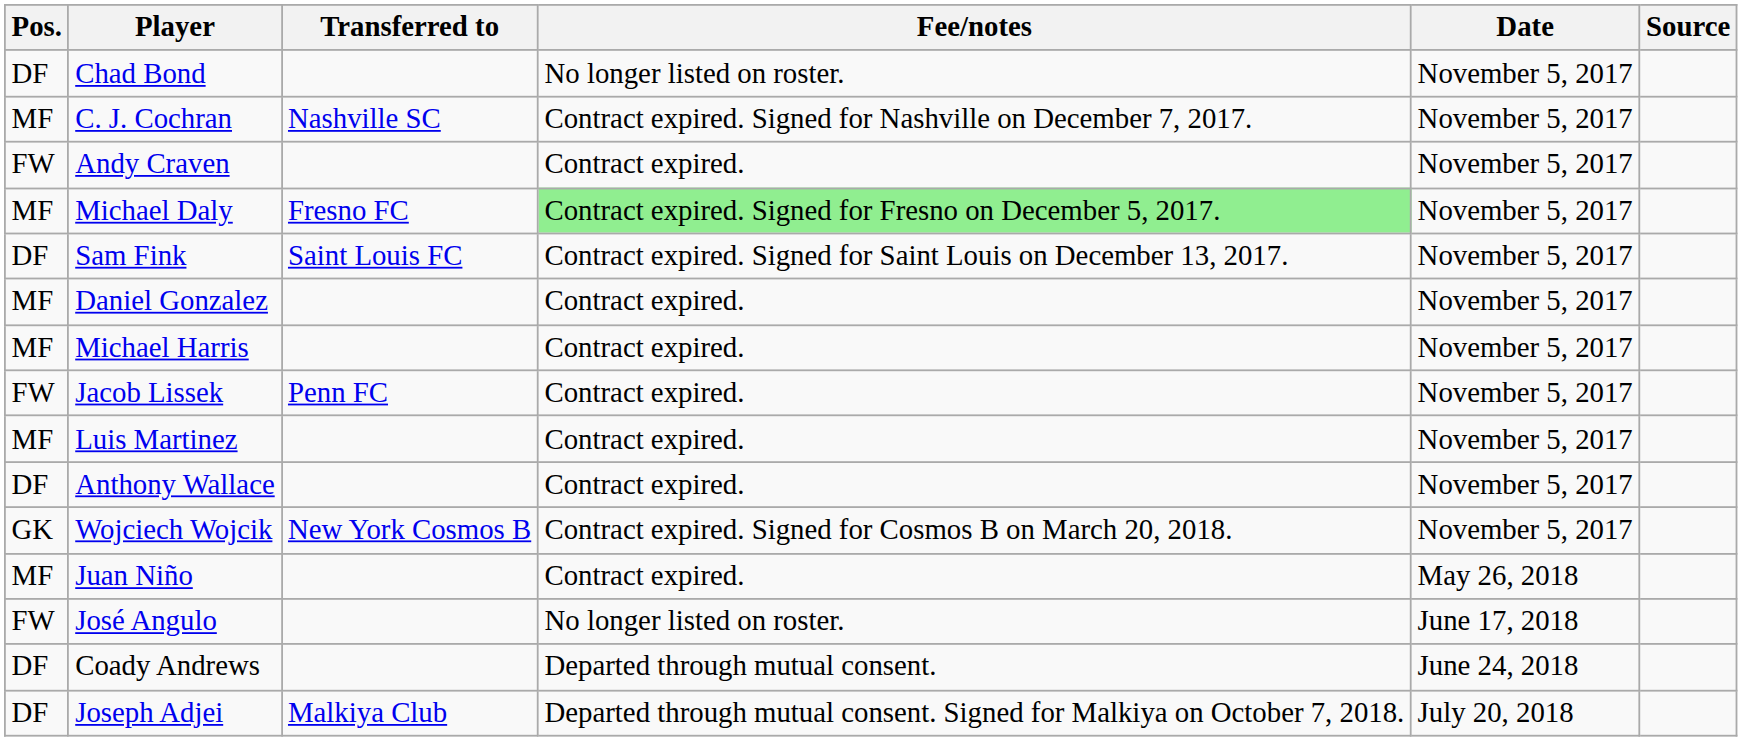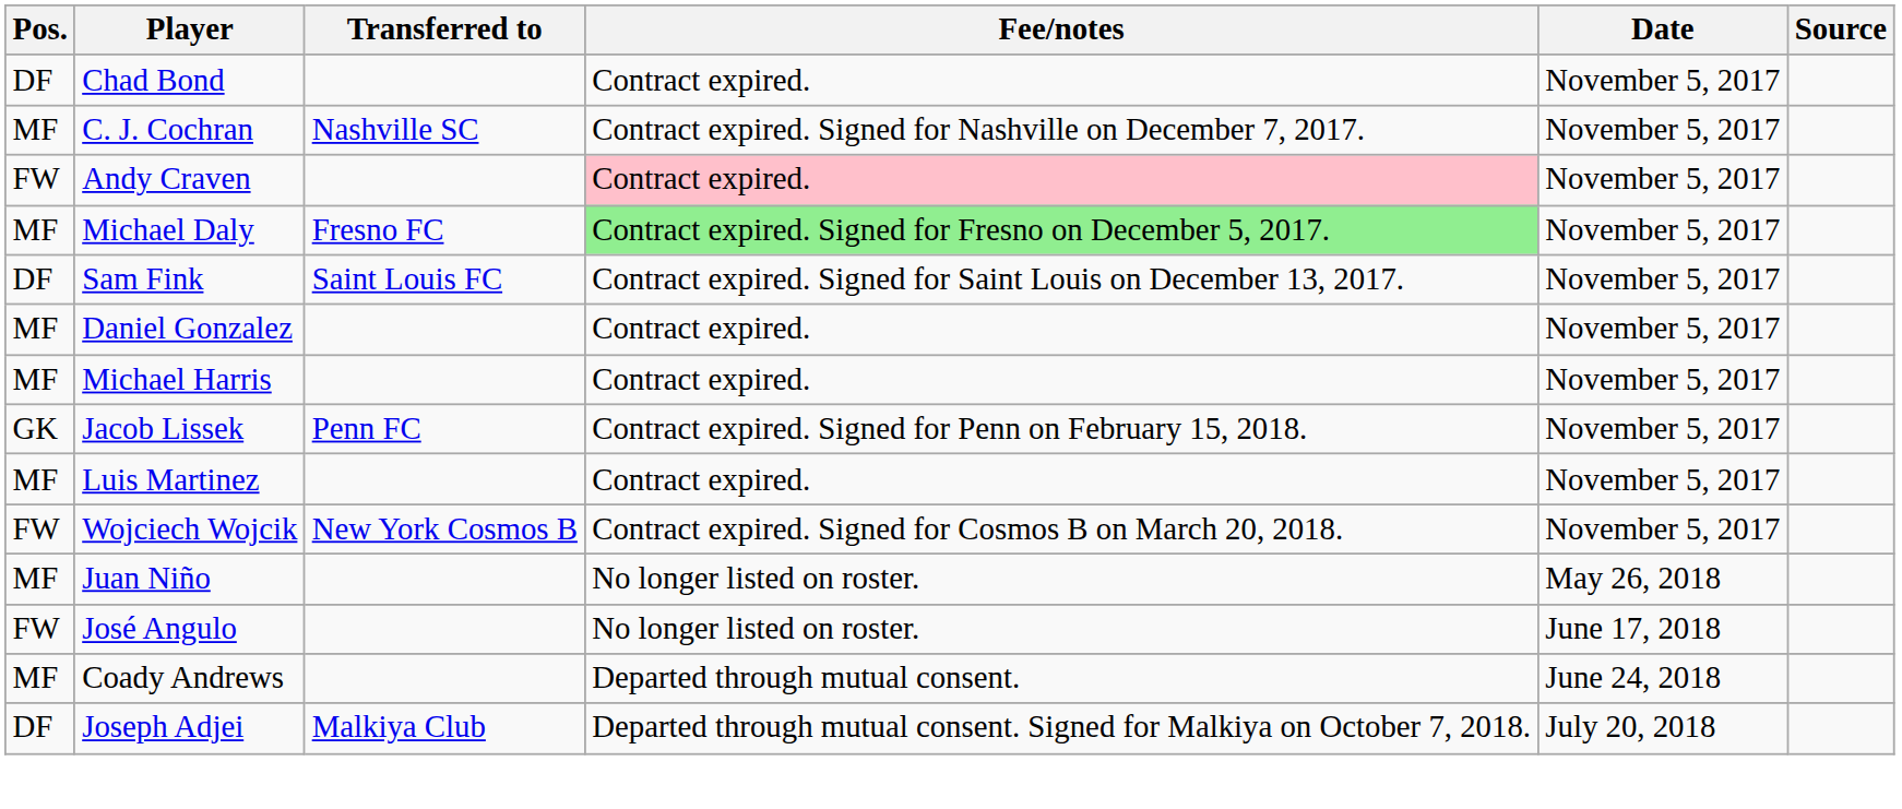 <table class="wikitable sortable" style="text-align: left">
 <tr>
 <th><strong>Pos.</strong></th>
 <th><strong>Player</strong></th>
 <th><strong>Transferred to</strong></th>
 <th><strong>Fee/notes</strong></th>
 <th><strong>Date</strong></th>
 <th><strong>Source</strong></th>
 </tr>
 <tr>
 <td>DF</td>
 <td> <a href='#'>Chad Bond</a></td>
 <td></td>
-<td>No longer listed on roster.</td>
+<td>Contract expired.</td>
 <td>November 5, 2017</td>
 <td align=center></td>
 </tr>
 <tr>
 <td>MF</td>
 <td> <a href='#'>C. J. Cochran</a></td>
 <td> <a href='#'>Nashville SC</a></td>
 <td>Contract expired. Signed for Nashville on December 7, 2017.</td>
 <td>November 5, 2017</td>
 <td align=center></td>
 </tr>
 <tr>
 <td>FW</td>
 <td> <a href='#'>Andy Craven</a></td>
 <td></td>
-<td>Contract expired.</td>
+<td style="background: pink;">Contract expired.</td>
 <td>November 5, 2017</td>
 <td align=center></td>
 </tr>
 <tr>
 <td>MF</td>
 <td> <a href='#'>Michael Daly</a></td>
 <td> <a href='#'>Fresno FC</a></td>
 <td style="background: lightgreen;">Contract expired. Signed for Fresno on December 5, 2017.</td>
 <td>November 5, 2017</td>
 <td align=center></td>
 </tr>
 <tr>
 <td>DF</td>
 <td> <a href='#'>Sam Fink</a></td>
 <td> <a href='#'>Saint Louis FC</a></td>
 <td>Contract expired. Signed for Saint Louis on December 13, 2017.</td>
 <td>November 5, 2017</td>
 <td align=center></td>
 </tr>
 <tr>
 <td>MF</td>
 <td> <a href='#'>Daniel Gonzalez</a></td>
 <td></td>
 <td>Contract expired.</td>
 <td>November 5, 2017</td>
 <td align=center></td>
 </tr>
 <tr>
 <td>MF</td>
 <td> <a href='#'>Michael Harris</a></td>
 <td></td>
 <td>Contract expired.</td>
 <td>November 5, 2017</td>
 <td align=center></td>
 </tr>
 <tr>
-<td>FW</td>
+<td>GK</td>
 <td> <a href='#'>Jacob Lissek</a></td>
 <td> <a href='#'>Penn FC</a></td>
-<td>Contract expired.</td>
+<td>Contract expired. Signed for Penn on February 15, 2018.</td>
 <td>November 5, 2017</td>
 <td align=center></td>
 </tr>
 <tr>
 <td>MF</td>
 <td> <a href='#'>Luis Martinez</a></td>
 <td></td>
 <td>Contract expired.</td>
 <td>November 5, 2017</td>
 <td align=center></td>
 </tr>
 <tr>
-<td>DF</td>
-<td> <a href='#'>Anthony Wallace</a></td>
-<td></td>
-<td>Contract expired.</td>
-<td>November 5, 2017</td>
-<td align=center></td>
-</tr>
-<tr>
-<td>GK</td>
+<td>FW</td>
 <td> <a href='#'>Wojciech Wojcik</a></td>
 <td> <a href='#'>New York Cosmos B</a></td>
 <td>Contract expired. Signed for Cosmos B on March 20, 2018.</td>
 <td>November 5, 2017</td>
 <td align=center></td>
 </tr>
 <tr>
 <td>MF</td>
 <td> <a href='#'>Juan Niño</a></td>
 <td></td>
-<td>Contract expired.</td>
+<td>No longer listed on roster.</td>
 <td>May 26, 2018</td>
 <td align=center></td>
 </tr>
 <tr>
 <td>FW</td>
 <td> <a href='#'>José Angulo</a></td>
 <td></td>
 <td>No longer listed on roster.</td>
 <td>June 17, 2018</td>
 <td align=center></td>
 </tr>
 <tr>
-<td>DF</td>
+<td>MF</td>
 <td> Coady Andrews</td>
 <td></td>
 <td>Departed through mutual consent.</td>
 <td>June 24, 2018</td>
 <td align=center></td>
 </tr>
 <tr>
 <td>DF</td>
 <td> <a href='#'>Joseph Adjei</a></td>
 <td> <a href='#'>Malkiya Club</a></td>
 <td>Departed through mutual consent. Signed for Malkiya on October 7, 2018.</td>
 <td>July 20, 2018</td>
 <td align=center></td>
 </tr>
 </table>
